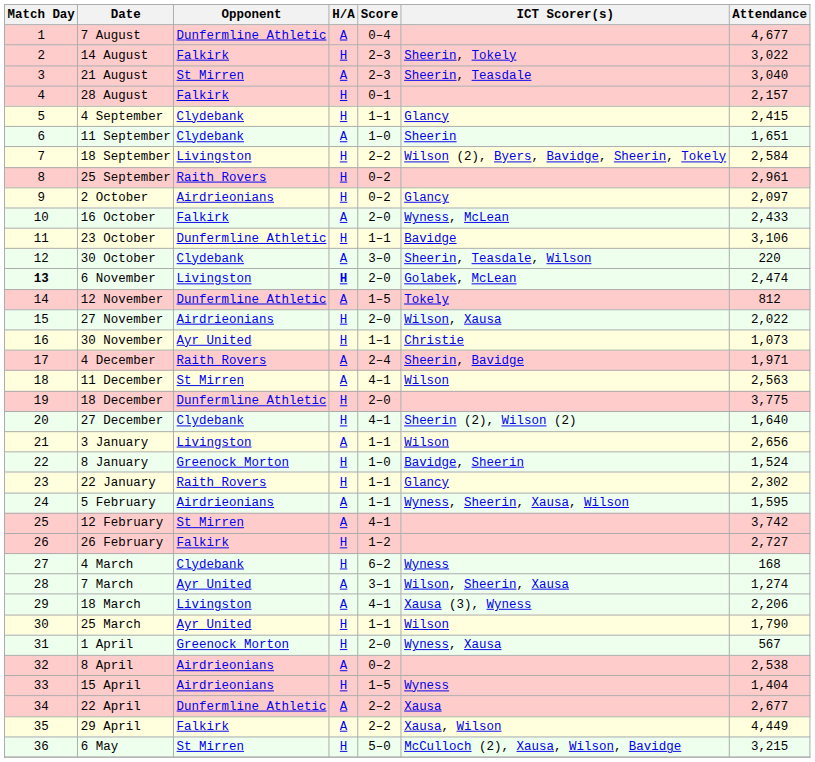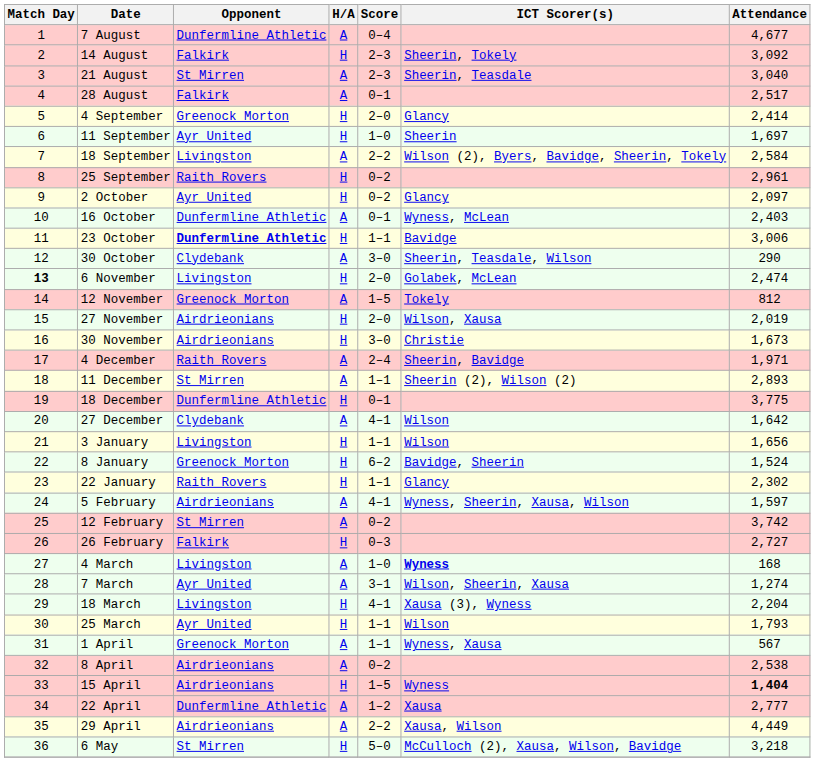 <table class="wikitable" style="text-align:center">
 <tr>
 <th>Match Day</th>
 <th>Date</th>
 <th>Opponent</th>
 <th>H/A</th>
 <th>Score</th>
 <th>ICT Scorer(s)</th>
 <th>Attendance</th>
 </tr>
 <tr bgcolor=#FFCCCC>
 <td>1</td>
 <td align=left>7 August</td>
 <td align=left><a href='#'>Dunfermline Athletic</a></td>
 <td><a href='#'>A</a></td>
 <td>0–4</td>
 <td align=left></td>
 <td>4,677</td>
 </tr>
 <tr bgcolor=#FFCCCC>
 <td>2</td>
 <td align=left>14 August</td>
 <td align=left><a href='#'>Falkirk</a></td>
 <td><a href='#'>H</a></td>
 <td>2–3</td>
 <td align=left><a href='#'>Sheerin</a>, <a href='#'>Tokely</a></td>
-<td>3,022</td>
+<td>3,092</td>
 </tr>
 <tr bgcolor=#FFCCCC>
 <td>3</td>
 <td align=left>21 August</td>
 <td align=left><a href='#'>St Mirren</a></td>
 <td><a href='#'>A</a></td>
 <td>2–3</td>
 <td align=left><a href='#'>Sheerin</a>, <a href='#'>Teasdale</a></td>
 <td>3,040</td>
 </tr>
 <tr bgcolor=#FFCCCC>
 <td>4</td>
 <td align=left>28 August</td>
 <td align=left><a href='#'>Falkirk</a></td>
-<td><a href='#'>H</a></td>
+<td><a href='#'>A</a></td>
 <td>0–1</td>
 <td align=left></td>
-<td>2,157</td>
+<td>2,517</td>
 </tr>
 <tr bgcolor=#FFFFDD>
 <td>5</td>
 <td align=left>4 September</td>
-<td align=left><a href='#'>Clydebank</a></td>
+<td align=left><a href='#'>Greenock Morton</a></td>
 <td><a href='#'>H</a></td>
-<td>1–1</td>
+<td>2–0</td>
 <td align=left><a href='#'>Glancy</a></td>
-<td>2,415</td>
+<td>2,414</td>
 </tr>
 <tr bgcolor=#EEFFEE>
 <td>6</td>
 <td align=left>11 September</td>
-<td align=left><a href='#'>Clydebank</a></td>
-<td><a href='#'>A</a></td>
+<td align=left><a href='#'>Ayr United</a></td>
+<td><a href='#'>H</a></td>
 <td>1–0</td>
 <td align=left><a href='#'>Sheerin</a></td>
-<td>1,651</td>
+<td>1,697</td>
 </tr>
 <tr bgcolor=#FFFFDD>
 <td>7</td>
 <td align=left>18 September</td>
 <td align=left><a href='#'>Livingston</a></td>
-<td><a href='#'>H</a></td>
+<td><a href='#'>A</a></td>
 <td>2–2</td>
 <td align=left><a href='#'>Wilson</a> (2), <a href='#'>Byers</a>, <a href='#'>Bavidge</a>, <a href='#'>Sheerin</a>, <a href='#'>Tokely</a></td>
 <td>2,584</td>
 </tr>
 <tr bgcolor=#FFCCCC>
 <td>8</td>
 <td align=left>25 September</td>
 <td align=left><a href='#'>Raith Rovers</a></td>
 <td><a href='#'>H</a></td>
 <td>0–2</td>
 <td align=left></td>
 <td>2,961</td>
 </tr>
 <tr bgcolor=#FFFFDD>
 <td>9</td>
 <td align=left>2 October</td>
-<td align=left><a href='#'>Airdrieonians</a></td>
+<td align=left><a href='#'>Ayr United</a></td>
 <td><a href='#'>H</a></td>
 <td>0–2</td>
 <td align=left><a href='#'>Glancy</a></td>
 <td>2,097</td>
 </tr>
 <tr bgcolor=#EEFFEE>
 <td>10</td>
 <td align=left>16 October</td>
-<td align=left><a href='#'>Falkirk</a></td>
+<td align=left><a href='#'>Dunfermline Athletic</a></td>
 <td><a href='#'>A</a></td>
-<td>2–0</td>
+<td>0–1</td>
 <td align=left><a href='#'>Wyness</a>, <a href='#'>McLean</a></td>
-<td>2,433</td>
+<td>2,403</td>
 </tr>
 <tr bgcolor=#FFFFDD>
 <td>11</td>
 <td align=left>23 October</td>
-<td align=left><a href='#'>Dunfermline Athletic</a></td>
+<td align=left><strong><a href='#'>Dunfermline Athletic</a></strong></td>
 <td><a href='#'>H</a></td>
 <td>1–1</td>
 <td align=left><a href='#'>Bavidge</a></td>
-<td>3,106</td>
+<td>3,006</td>
 </tr>
 <tr bgcolor=#EEFFEE>
 <td>12</td>
 <td align=left>30 October</td>
 <td align=left><a href='#'>Clydebank</a></td>
 <td><a href='#'>A</a></td>
 <td>3–0</td>
 <td align=left><a href='#'>Sheerin</a>, <a href='#'>Teasdale</a>, <a href='#'>Wilson</a></td>
-<td>220</td>
+<td>290</td>
 </tr>
 <tr bgcolor=#EEFFEE>
 <td><strong>13</strong></td>
 <td align=left>6 November</td>
 <td align=left><a href='#'>Livingston</a></td>
-<td><strong><a href='#'>H</a></strong></td>
+<td><a href='#'>H</a></td>
 <td>2–0</td>
 <td align=left><a href='#'>Golabek</a>, <a href='#'>McLean</a></td>
 <td>2,474</td>
 </tr>
 <tr bgcolor=#FFCCCC>
 <td>14</td>
 <td align=left>12 November</td>
-<td align=left><a href='#'>Dunfermline Athletic</a></td>
+<td align=left><a href='#'>Greenock Morton</a></td>
 <td><a href='#'>A</a></td>
 <td>1–5</td>
 <td align=left><a href='#'>Tokely</a></td>
 <td>812</td>
 </tr>
 <tr bgcolor=#EEFFEE>
 <td>15</td>
 <td align=left>27 November</td>
 <td align=left><a href='#'>Airdrieonians</a></td>
 <td><a href='#'>H</a></td>
 <td>2–0</td>
 <td align=left><a href='#'>Wilson</a>, <a href='#'>Xausa</a></td>
-<td>2,022</td>
+<td>2,019</td>
 </tr>
 <tr bgcolor=#FFFFDD>
 <td>16</td>
 <td align=left>30 November</td>
-<td align=left><a href='#'>Ayr United</a></td>
+<td align=left><a href='#'>Airdrieonians</a></td>
 <td><a href='#'>H</a></td>
-<td>1–1</td>
+<td>3–0</td>
 <td align=left><a href='#'>Christie</a></td>
-<td>1,073</td>
+<td>1,673</td>
 </tr>
 <tr bgcolor=#FFCCCC>
 <td>17</td>
 <td align=left>4 December</td>
 <td align=left><a href='#'>Raith Rovers</a></td>
 <td><a href='#'>A</a></td>
 <td>2–4</td>
 <td align=left><a href='#'>Sheerin</a>, <a href='#'>Bavidge</a></td>
 <td>1,971</td>
 </tr>
 <tr bgcolor=#FFFFDD>
 <td>18</td>
 <td align=left>11 December</td>
 <td align=left><a href='#'>St Mirren</a></td>
 <td><a href='#'>A</a></td>
-<td>4–1</td>
-<td align=left><a href='#'>Wilson</a></td>
-<td>2,563</td>
+<td>1–1</td>
+<td align=left><a href='#'>Sheerin</a> (2), <a href='#'>Wilson</a> (2)</td>
+<td>2,893</td>
 </tr>
 <tr bgcolor=#FFCCCC>
 <td>19</td>
 <td align=left>18 December</td>
 <td align=left><a href='#'>Dunfermline Athletic</a></td>
 <td><a href='#'>H</a></td>
-<td>2–0</td>
+<td>0–1</td>
 <td align=left></td>
 <td>3,775</td>
 </tr>
 <tr bgcolor=#EEFFEE>
 <td>20</td>
 <td align=left>27 December</td>
 <td align=left><a href='#'>Clydebank</a></td>
-<td><a href='#'>H</a></td>
+<td><a href='#'>A</a></td>
 <td>4–1</td>
-<td align=left><a href='#'>Sheerin</a> (2), <a href='#'>Wilson</a> (2)</td>
-<td>1,640</td>
+<td align=left><a href='#'>Wilson</a></td>
+<td>1,642</td>
 </tr>
 <tr bgcolor=#FFFFDD>
 <td>21</td>
 <td align=left>3 January</td>
 <td align=left><a href='#'>Livingston</a></td>
-<td><a href='#'>A</a></td>
+<td><a href='#'>H</a></td>
 <td>1–1</td>
 <td align=left><a href='#'>Wilson</a></td>
-<td>2,656</td>
+<td>1,656</td>
 </tr>
 <tr bgcolor=#EEFFEE>
 <td>22</td>
 <td align=left>8 January</td>
 <td align=left><a href='#'>Greenock Morton</a></td>
 <td><a href='#'>H</a></td>
-<td>1–0</td>
+<td>6–2</td>
 <td align=left><a href='#'>Bavidge</a>, <a href='#'>Sheerin</a></td>
 <td>1,524</td>
 </tr>
 <tr bgcolor=#FFFFDD>
 <td>23</td>
 <td align=left>22 January</td>
 <td align=left><a href='#'>Raith Rovers</a></td>
 <td><a href='#'>H</a></td>
 <td>1–1</td>
 <td align=left><a href='#'>Glancy</a></td>
 <td>2,302</td>
 </tr>
 <tr bgcolor=#EEFFEE>
 <td>24</td>
 <td align=left>5 February</td>
 <td align=left><a href='#'>Airdrieonians</a></td>
 <td><a href='#'>A</a></td>
-<td>1–1</td>
+<td>4–1</td>
 <td align=left><a href='#'>Wyness</a>, <a href='#'>Sheerin</a>, <a href='#'>Xausa</a>, <a href='#'>Wilson</a></td>
-<td>1,595</td>
+<td>1,597</td>
 </tr>
 <tr bgcolor=#FFCCCC>
 <td>25</td>
 <td align=left>12 February</td>
 <td align=left><a href='#'>St Mirren</a></td>
 <td><a href='#'>A</a></td>
-<td>4–1</td>
+<td>0–2</td>
 <td align=left></td>
 <td>3,742</td>
 </tr>
 <tr bgcolor=#FFCCCC>
 <td>26</td>
 <td align=left>26 February</td>
 <td align=left><a href='#'>Falkirk</a></td>
 <td><a href='#'>H</a></td>
-<td>1–2</td>
+<td>0–3</td>
 <td align=left></td>
 <td>2,727</td>
 </tr>
 <tr bgcolor=#EEFFEE>
 <td>27</td>
 <td align=left>4 March</td>
-<td align=left><a href='#'>Clydebank</a></td>
-<td><a href='#'>H</a></td>
-<td>6–2</td>
-<td align=left><a href='#'>Wyness</a></td>
+<td align=left><a href='#'>Livingston</a></td>
+<td><a href='#'>A</a></td>
+<td>1–0</td>
+<td align=left><strong><a href='#'>Wyness</a></strong></td>
 <td>168</td>
 </tr>
 <tr bgcolor=#EEFFEE>
 <td>28</td>
 <td align=left>7 March</td>
 <td align=left><a href='#'>Ayr United</a></td>
 <td><a href='#'>A</a></td>
 <td>3–1</td>
 <td align=left><a href='#'>Wilson</a>, <a href='#'>Sheerin</a>, <a href='#'>Xausa</a></td>
 <td>1,274</td>
 </tr>
 <tr bgcolor=#EEFFEE>
 <td>29</td>
 <td align=left>18 March</td>
 <td align=left><a href='#'>Livingston</a></td>
-<td><a href='#'>A</a></td>
+<td><a href='#'>H</a></td>
 <td>4–1</td>
 <td align=left><a href='#'>Xausa</a> (3), <a href='#'>Wyness</a></td>
-<td>2,206</td>
+<td>2,204</td>
 </tr>
 <tr bgcolor=#FFFFDD>
 <td>30</td>
 <td align=left>25 March</td>
 <td align=left><a href='#'>Ayr United</a></td>
 <td><a href='#'>H</a></td>
 <td>1–1</td>
 <td align=left><a href='#'>Wilson</a></td>
-<td>1,790</td>
+<td>1,793</td>
 </tr>
 <tr bgcolor=#EEFFEE>
 <td>31</td>
 <td align=left>1 April</td>
 <td align=left><a href='#'>Greenock Morton</a></td>
-<td><a href='#'>H</a></td>
-<td>2–0</td>
+<td><a href='#'>A</a></td>
+<td>1–1</td>
 <td align=left><a href='#'>Wyness</a>, <a href='#'>Xausa</a></td>
 <td>567</td>
 </tr>
 <tr bgcolor=#FFCCCC>
 <td>32</td>
 <td align=left>8 April</td>
 <td align=left><a href='#'>Airdrieonians</a></td>
 <td><a href='#'>A</a></td>
 <td>0–2</td>
 <td align=left></td>
 <td>2,538</td>
 </tr>
 <tr bgcolor=#FFCCCC>
 <td>33</td>
 <td align=left>15 April</td>
 <td align=left><a href='#'>Airdrieonians</a></td>
 <td><a href='#'>H</a></td>
 <td>1–5</td>
 <td align=left><a href='#'>Wyness</a></td>
-<td>1,404</td>
+<td><strong>1,404</strong></td>
 </tr>
 <tr bgcolor=#FFCCCC>
 <td>34</td>
 <td align=left>22 April</td>
 <td align=left><a href='#'>Dunfermline Athletic</a></td>
 <td><a href='#'>A</a></td>
-<td>2–2</td>
+<td>1–2</td>
 <td align=left><a href='#'>Xausa</a></td>
-<td>2,677</td>
+<td>2,777</td>
 </tr>
 <tr bgcolor=#FFFFDD>
 <td>35</td>
 <td align=left>29 April</td>
-<td align=left><a href='#'>Falkirk</a></td>
+<td align=left><a href='#'>Airdrieonians</a></td>
 <td><a href='#'>A</a></td>
 <td>2–2</td>
 <td align=left><a href='#'>Xausa</a>, <a href='#'>Wilson</a></td>
 <td>4,449</td>
 </tr>
 <tr bgcolor=#EEFFEE>
 <td>36</td>
 <td align=left>6 May</td>
 <td align=left><a href='#'>St Mirren</a></td>
 <td><a href='#'>H</a></td>
 <td>5–0</td>
 <td align=left><a href='#'>McCulloch</a> (2), <a href='#'>Xausa</a>, <a href='#'>Wilson</a>, <a href='#'>Bavidge</a></td>
-<td>3,215</td>
+<td>3,218</td>
 </tr>
 <tr>
 </tr>
 </table>
